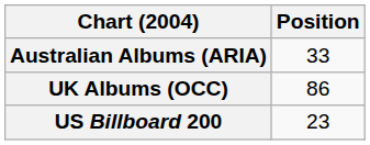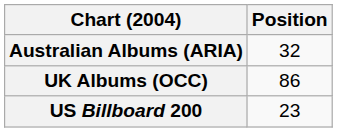 <table class="wikitable plainrowheaders">
 <tr>
 <th>Chart (2004)</th>
 <th>Position</th>
 </tr>
 <tr>
 <th scope="row">Australian Albums (ARIA)</th>
-<td style="text-align:center;">33</td>
+<td style="text-align:center;">32</td>
 </tr>
 <tr>
 <th scope="row">UK Albums (OCC)</th>
 <td style="text-align:center;">86</td>
 </tr>
 <tr>
 <th scope="row">US <em>Billboard</em> 200</th>
 <td style="text-align:center;">23</td>
 </tr>
 </table>
